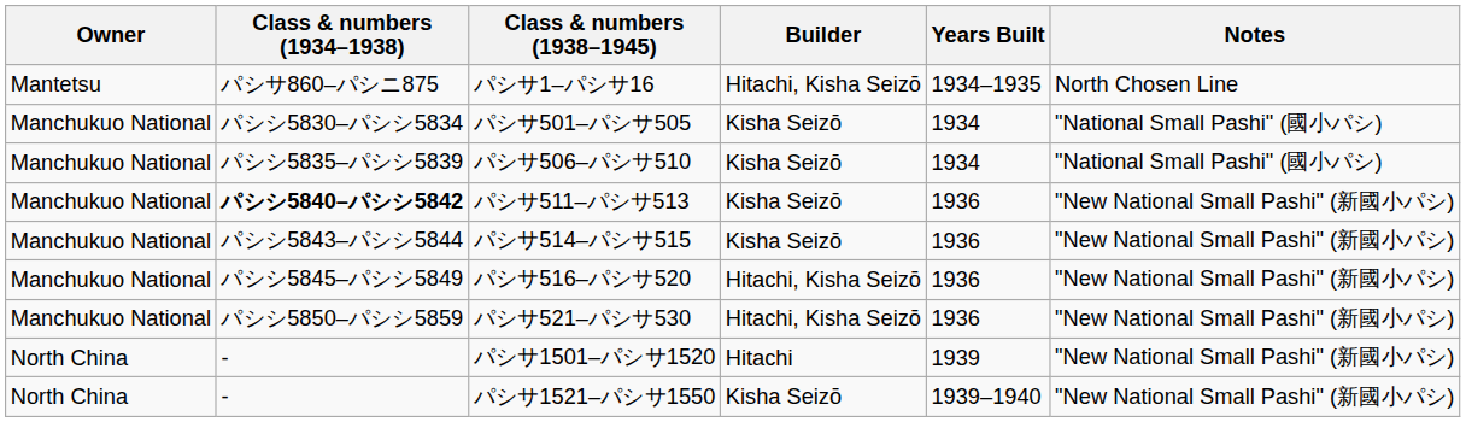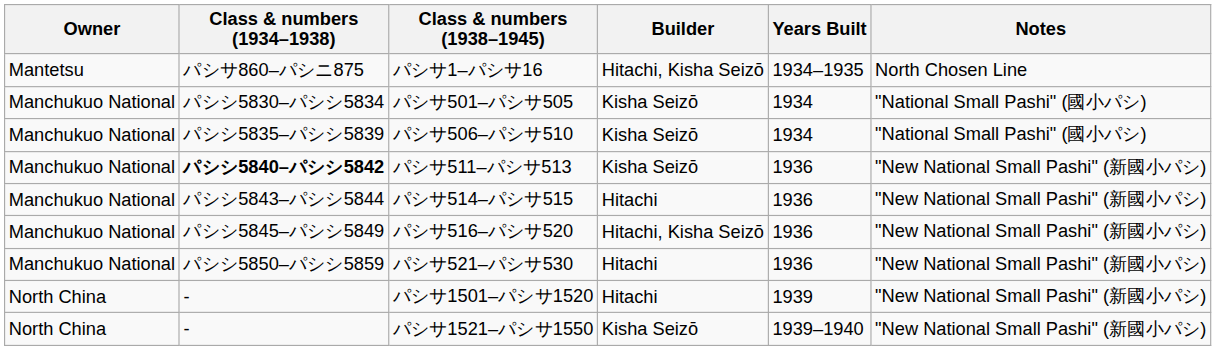 <table class="wikitable">
 <tr>
 <th>Owner</th>
 <th>Class & numbers<br>(1934–1938)</th>
 <th>Class & numbers<br>(1938–1945)</th>
 <th>Builder</th>
 <th>Years Built</th>
 <th>Notes</th>
 </tr>
 <tr>
 <td>Mantetsu</td>
 <td>パシサ860–パシニ875</td>
 <td>パシサ1–パシサ16</td>
 <td>Hitachi, Kisha Seizō</td>
 <td>1934–1935</td>
 <td>North Chosen Line</td>
 </tr>
 <tr>
 <td>Manchukuo National</td>
 <td>パシシ5830–パシシ5834</td>
 <td>パシサ501–パシサ505</td>
 <td>Kisha Seizō</td>
 <td>1934</td>
 <td>"National Small Pashi" (國小パシ)</td>
 </tr>
 <tr>
 <td>Manchukuo National</td>
 <td>パシシ5835–パシシ5839</td>
 <td>パシサ506–パシサ510</td>
 <td>Kisha Seizō</td>
 <td>1934</td>
 <td>"National Small Pashi" (國小パシ)</td>
 </tr>
 <tr>
 <td>Manchukuo National</td>
 <td><strong>パシシ5840–パシシ5842</strong></td>
 <td>パシサ511–パシサ513</td>
 <td>Kisha Seizō</td>
 <td>1936</td>
 <td>"New National Small Pashi" (新國小パシ)</td>
 </tr>
 <tr>
 <td>Manchukuo National</td>
 <td>パシシ5843–パシシ5844</td>
 <td>パシサ514–パシサ515</td>
-<td>Kisha Seizō</td>
+<td>Hitachi</td>
 <td>1936</td>
 <td>"New National Small Pashi" (新國小パシ)</td>
 </tr>
 <tr>
 <td>Manchukuo National</td>
 <td>パシシ5845–パシシ5849</td>
 <td>パシサ516–パシサ520</td>
 <td>Hitachi, Kisha Seizō</td>
 <td>1936</td>
 <td>"New National Small Pashi" (新國小パシ)</td>
 </tr>
 <tr>
 <td>Manchukuo National</td>
 <td>パシシ5850–パシシ5859</td>
 <td>パシサ521–パシサ530</td>
-<td>Hitachi, Kisha Seizō</td>
+<td>Hitachi</td>
 <td>1936</td>
 <td>"New National Small Pashi" (新國小パシ)</td>
 </tr>
 <tr>
 <td>North China</td>
 <td>-</td>
 <td>パシサ1501–パシサ1520</td>
 <td>Hitachi</td>
 <td>1939</td>
 <td>"New National Small Pashi" (新國小パシ)</td>
 </tr>
 <tr>
 <td>North China</td>
 <td>-</td>
 <td>パシサ1521–パシサ1550</td>
 <td>Kisha Seizō</td>
 <td>1939–1940</td>
 <td>"New National Small Pashi" (新國小パシ)</td>
 </tr>
 </table>
